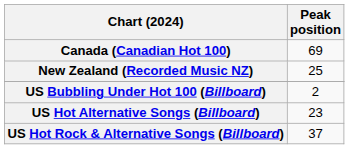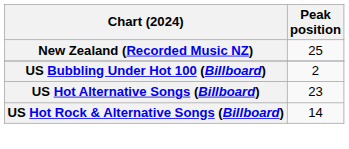 <table class="wikitable sortable plainrowheaders" style="text-align:center">
 <tr>
 <th>Chart (2024)</th>
 <th>Peak<br>position</th>
-</tr>
-<tr>
-<th scope="row">Canada (<a href='#'>Canadian Hot 100</a>)</th>
-<td>69</td>
 </tr>
 <tr>
 <th scope="row">New Zealand (<a href='#'>Recorded Music NZ</a>)</th>
 <td>25</td>
 </tr>
 <tr>
 </tr>
 <tr>
 </tr>
 <tr>
 <th scope="row">US <a href='#'>Bubbling Under Hot 100</a> (<em><a href='#'>Billboard</a></em>)</th>
 <td>2</td>
 </tr>
 <tr>
 <th scope="row">US <a href='#'>Hot Alternative Songs</a> (<em><a href='#'>Billboard</a></em>)</th>
 <td>23</td>
 </tr>
 <tr>
 <th scope="row">US <a href='#'>Hot Rock & Alternative Songs</a> (<em><a href='#'>Billboard</a></em>)</th>
-<td>37</td>
+<td>14</td>
 </tr>
 </table>
